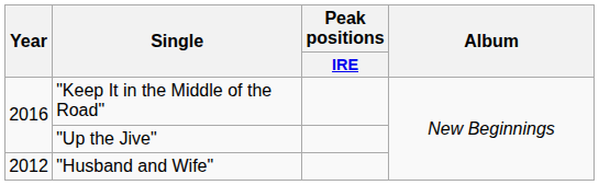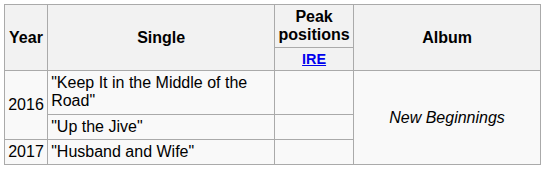 <table class="wikitable">
 <tr>
 <th align="center" rowspan="2" width="10">Year</th>
 <th align="center" rowspan="2" width="220">Single</th>
 <th align="center" colspan="1" width="20">Peak positions</th>
 <th align="center" rowspan="2" width="180">Album</th>
 </tr>
 <tr>
 <th scope="col" style="width:3em;font-size:90%;"><a href='#'>IRE</a><br></th>
 </tr>
 <tr>
 <td style="text-align:center;" rowspan=2>2016</td>
 <td>"Keep It in the Middle of the Road"</td>
 <td style="text-align:center;"></td>
 <td style="text-align:center;" rowspan=3><em>New Beginnings</em></td>
 </tr>
 <tr>
 <td>"Up the Jive"</td>
 <td style="text-align:center;"></td>
 </tr>
 <tr>
-<td style="text-align:center;" rowspan=1>2012</td>
+<td style="text-align:center;" rowspan=1>2017</td>
 <td>"Husband and Wife"</td>
 <td style="text-align:center;"></td>
 </tr>
 <tr>
 </tr>
 </table>
